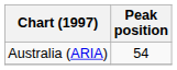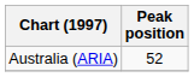 <table class="wikitable">
 <tr>
 <th>Chart (1997)</th>
 <th>Peak<br>position</th>
 </tr>
 <tr>
 <td>Australia (<a href='#'>ARIA</a>)</td>
-<td align="center">54</td>
+<td align="center">52</td>
 </tr>
 <tr>
 </tr>
 </table>
